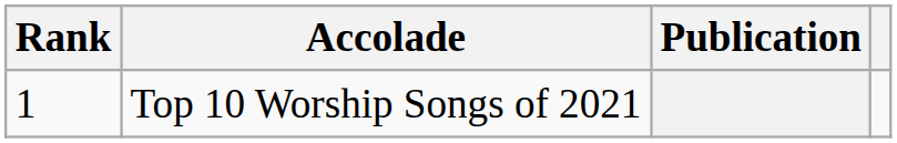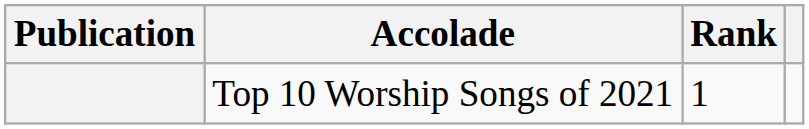 <table class="sortable wikitable plainrowheaders  mw-collapsible">
 <tr>
+<th scope="col">Publication</th>
+<th scope="col" class="unsortable">Accolade</th>
 <th scope="col">Rank</th>
-<th scope="col" class="unsortable">Accolade</th>
-<th scope="col">Publication</th>
 <th scope="col" class="unsortable"></th>
 </tr>
 <tr>
+<th scope="row"><em></em></th>
+<td>Top 10 Worship Songs of 2021</td>
 <td>1</td>
-<td>Top 10 Worship Songs of 2021</td>
-<th scope="row"><em></em></th>
 <td></td>
 </tr>
 </table>
